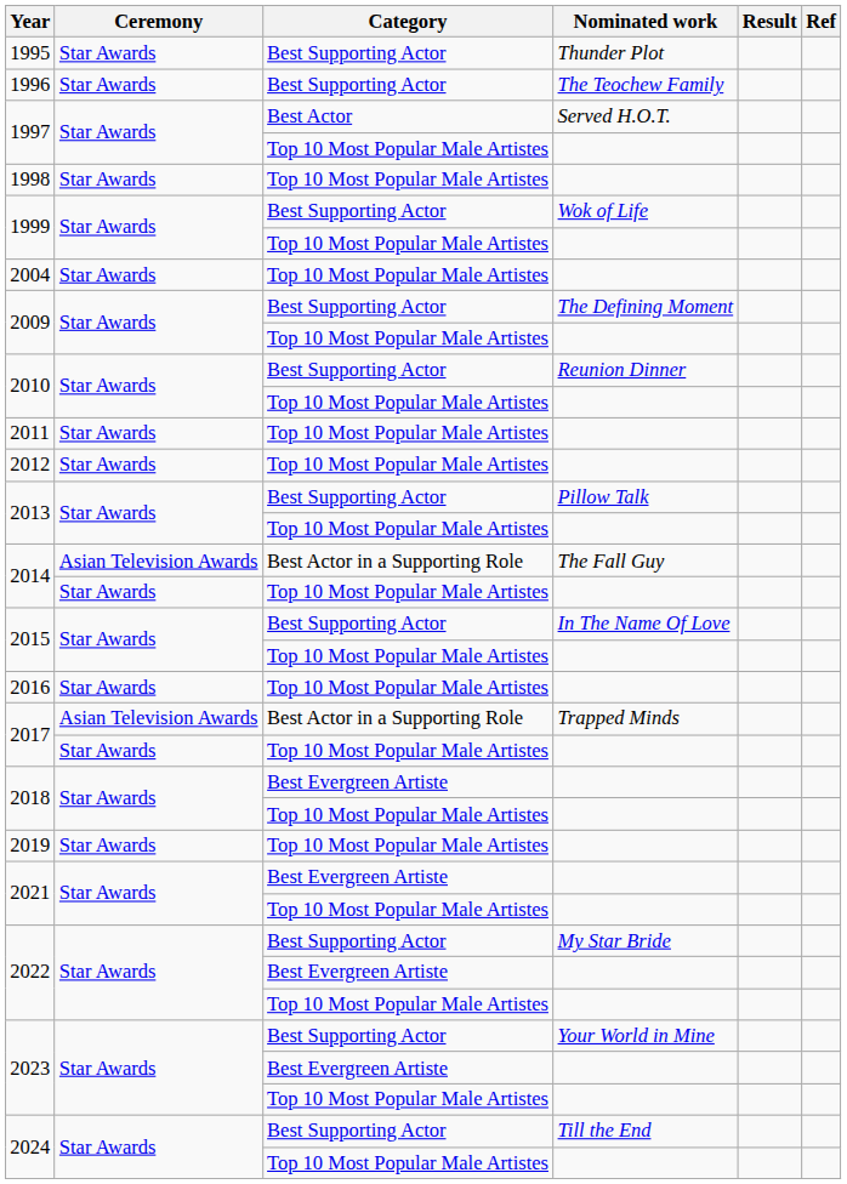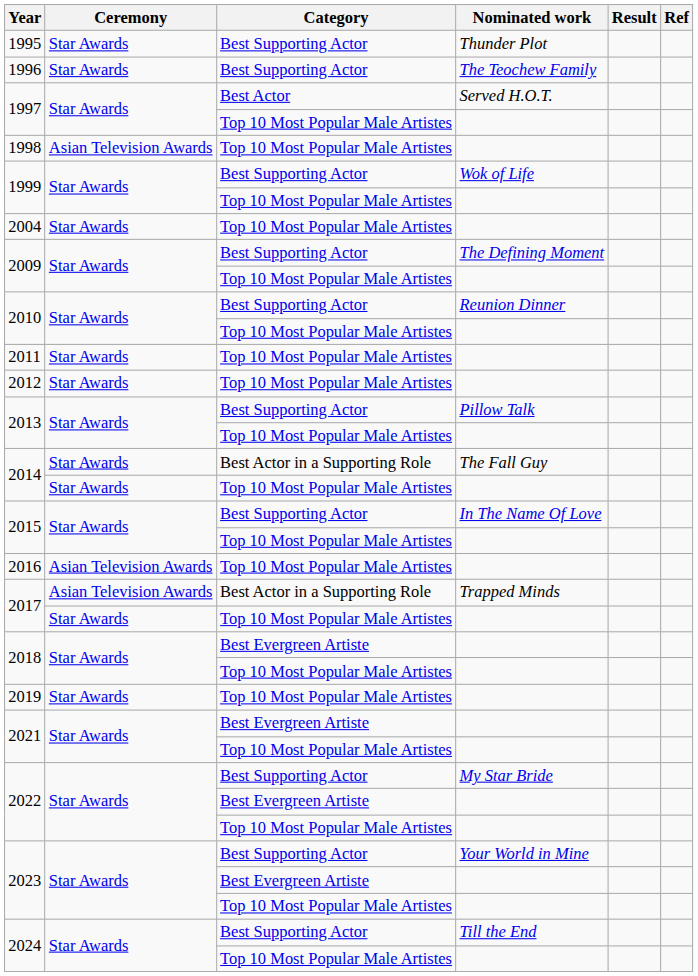 <table class="wikitable sortable">
 <tr>
 <th>Year</th>
 <th>Ceremony</th>
 <th>Category</th>
 <th>Nominated work</th>
 <th>Result</th>
 <th>Ref</th>
 </tr>
 <tr>
 <td>1995</td>
 <td><a href='#'>Star Awards</a></td>
 <td><a href='#'>Best Supporting Actor</a></td>
 <td><em>Thunder Plot</em> </td>
 <td></td>
 <td></td>
 </tr>
 <tr>
 <td>1996</td>
 <td><a href='#'>Star Awards</a></td>
 <td><a href='#'>Best Supporting Actor</a></td>
 <td><em><a href='#'>The Teochew Family</a></em> </td>
 <td></td>
 <td></td>
 </tr>
 <tr>
 <td rowspan="2">1997</td>
 <td rowspan="2"><a href='#'>Star Awards</a></td>
 <td><a href='#'>Best Actor</a></td>
 <td><em>Served H.O.T.</em> </td>
 <td></td>
 <td></td>
 </tr>
 <tr>
 <td><a href='#'>Top 10 Most Popular Male Artistes</a></td>
 <td></td>
 <td></td>
 <td></td>
 </tr>
 <tr>
 <td>1998</td>
-<td><a href='#'>Star Awards</a></td>
+<td><a href='#'>Asian Television Awards</a></td>
 <td><a href='#'>Top 10 Most Popular Male Artistes</a></td>
 <td></td>
 <td></td>
 <td></td>
 </tr>
 <tr>
 <td rowspan="2">1999</td>
 <td rowspan="2"><a href='#'>Star Awards</a></td>
 <td><a href='#'>Best Supporting Actor</a></td>
 <td><em><a href='#'>Wok of Life</a></em> </td>
 <td></td>
 <td></td>
 </tr>
 <tr>
 <td><a href='#'>Top 10 Most Popular Male Artistes</a></td>
 <td></td>
 <td></td>
 <td></td>
 </tr>
 <tr>
 <td>2004</td>
 <td><a href='#'>Star Awards</a></td>
 <td><a href='#'>Top 10 Most Popular Male Artistes</a></td>
 <td></td>
 <td></td>
 <td></td>
 </tr>
 <tr>
 <td rowspan="2">2009</td>
 <td rowspan="2"><a href='#'>Star Awards</a></td>
 <td><a href='#'>Best Supporting Actor</a></td>
 <td><em><a href='#'>The Defining Moment</a></em> </td>
 <td></td>
 <td></td>
 </tr>
 <tr>
 <td><a href='#'>Top 10 Most Popular Male Artistes</a></td>
 <td></td>
 <td></td>
 <td></td>
 </tr>
 <tr>
 <td rowspan="2">2010</td>
 <td rowspan="2"><a href='#'>Star Awards</a></td>
 <td><a href='#'>Best Supporting Actor</a></td>
 <td><em><a href='#'>Reunion Dinner</a></em><br> </td>
 <td></td>
 <td></td>
 </tr>
 <tr>
 <td><a href='#'>Top 10 Most Popular Male Artistes</a></td>
 <td></td>
 <td></td>
 <td></td>
 </tr>
 <tr>
 <td>2011</td>
 <td><a href='#'>Star Awards</a></td>
 <td><a href='#'>Top 10 Most Popular Male Artistes</a></td>
 <td></td>
 <td></td>
 <td></td>
 </tr>
 <tr>
 <td>2012</td>
 <td><a href='#'>Star Awards</a></td>
 <td><a href='#'>Top 10 Most Popular Male Artistes</a></td>
 <td></td>
 <td></td>
 <td></td>
 </tr>
 <tr>
 <td rowspan="2">2013</td>
 <td rowspan="2"><a href='#'>Star Awards</a></td>
 <td><a href='#'>Best Supporting Actor</a></td>
 <td><em><a href='#'>Pillow Talk</a></em> </td>
 <td></td>
 <td></td>
 </tr>
 <tr>
 <td><a href='#'>Top 10 Most Popular Male Artistes</a></td>
 <td></td>
 <td></td>
 <td></td>
 </tr>
 <tr>
 <td rowspan="2">2014</td>
-<td><a href='#'>Asian Television Awards</a></td>
+<td><a href='#'>Star Awards</a></td>
 <td>Best Actor in a Supporting Role</td>
 <td><em>The Fall Guy</em> </td>
 <td></td>
 <td></td>
 </tr>
 <tr>
 <td><a href='#'>Star Awards</a></td>
 <td><a href='#'>Top 10 Most Popular Male Artistes</a></td>
 <td></td>
 <td></td>
 <td></td>
 </tr>
 <tr>
 <td rowspan="2">2015</td>
 <td rowspan="2"><a href='#'>Star Awards</a></td>
 <td><a href='#'>Best Supporting Actor</a></td>
 <td><em><a href='#'>In The Name Of Love</a></em> </td>
 <td></td>
 <td></td>
 </tr>
 <tr>
 <td><a href='#'>Top 10 Most Popular Male Artistes</a></td>
 <td></td>
 <td></td>
 <td></td>
 </tr>
 <tr>
 <td>2016</td>
-<td><a href='#'>Star Awards</a></td>
+<td><a href='#'>Asian Television Awards</a></td>
 <td><a href='#'>Top 10 Most Popular Male Artistes</a></td>
 <td></td>
 <td></td>
 <td></td>
 </tr>
 <tr>
 <td rowspan="2">2017</td>
 <td><a href='#'>Asian Television Awards</a></td>
 <td>Best Actor in a Supporting Role</td>
 <td><em>Trapped Minds</em> </td>
 <td></td>
 <td></td>
 </tr>
 <tr>
 <td><a href='#'>Star Awards</a></td>
 <td><a href='#'>Top 10 Most Popular Male Artistes</a></td>
 <td></td>
 <td></td>
 <td></td>
 </tr>
 <tr>
 <td rowspan="2">2018</td>
 <td rowspan="2"><a href='#'>Star Awards</a></td>
 <td><a href='#'>Best Evergreen Artiste</a></td>
 <td></td>
 <td></td>
 <td></td>
 </tr>
 <tr>
 <td><a href='#'>Top 10 Most Popular Male Artistes</a></td>
 <td></td>
 <td></td>
 <td></td>
 </tr>
 <tr>
 <td>2019</td>
 <td><a href='#'>Star Awards</a></td>
 <td><a href='#'>Top 10 Most Popular Male Artistes</a></td>
 <td></td>
 <td></td>
 <td></td>
 </tr>
 <tr>
 <td rowspan="2">2021</td>
 <td rowspan="2"><a href='#'>Star Awards</a></td>
 <td><a href='#'>Best Evergreen Artiste</a></td>
 <td></td>
 <td></td>
 <td></td>
 </tr>
 <tr>
 <td><a href='#'>Top 10 Most Popular Male Artistes</a></td>
 <td></td>
 <td></td>
 <td></td>
 </tr>
 <tr>
 <td rowspan="3">2022</td>
 <td rowspan="3"><a href='#'>Star Awards</a></td>
 <td><a href='#'>Best Supporting Actor</a></td>
 <td><em><a href='#'>My Star Bride</a></em> </td>
 <td></td>
 <td></td>
 </tr>
 <tr>
 <td><a href='#'>Best Evergreen Artiste</a></td>
 <td></td>
 <td></td>
 <td></td>
 </tr>
 <tr>
 <td><a href='#'>Top 10 Most Popular Male Artistes</a></td>
 <td></td>
 <td></td>
 <td></td>
 </tr>
 <tr>
 <td rowspan="3">2023</td>
 <td rowspan="3"><a href='#'>Star Awards</a></td>
 <td><a href='#'>Best Supporting Actor</a></td>
 <td><em><a href='#'>Your World in Mine</a></em> </td>
 <td></td>
 <td></td>
 </tr>
 <tr>
 <td><a href='#'>Best Evergreen Artiste</a></td>
 <td></td>
 <td></td>
 <td></td>
 </tr>
 <tr>
 <td><a href='#'>Top 10 Most Popular Male Artistes</a></td>
 <td></td>
 <td></td>
 <td></td>
 </tr>
 <tr>
 <td rowspan="2">2024</td>
 <td rowspan="2"><a href='#'>Star Awards</a></td>
 <td><a href='#'>Best Supporting Actor</a></td>
 <td><em><a href='#'>Till the End</a></em> </td>
 <td></td>
 <td></td>
 </tr>
 <tr>
 <td><a href='#'>Top 10 Most Popular Male Artistes</a></td>
 <td></td>
 <td></td>
 <td></td>
 </tr>
 <tr>
 </tr>
 </table>
